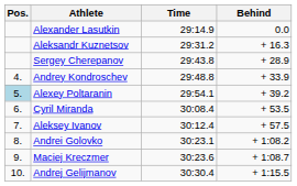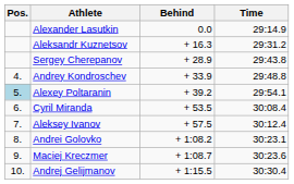 <table class="wikitable sortable" style="border:1px solid #AAAAAA;font-size:90%">
 <tr bgcolor="#E4E4E4">
 <th style="border-bottom:1px solid #AAAAAA" width=10>Pos.</th>
 <th style="border-bottom:1px solid #AAAAAA" width=150>Athlete</th>
+<th style="border-bottom:1px solid #AAAAAA" width=100>Behind</th>
 <th style="border-bottom:1px solid #AAAAAA" width=100>Time</th>
-<th style="border-bottom:1px solid #AAAAAA" width=100>Behind</th>
 </tr>
 <tr>
 <td align="center"></td>
 <td> <a href='#'>Alexander Lasutkin</a></td>
+<td align="right">0.0</td>
 <td align="right">29:14.9</td>
-<td align="right">0.0</td>
 </tr>
 <tr>
 <td align="center"></td>
 <td> <a href='#'>Aleksandr Kuznetsov</a></td>
+<td align="right">+ 16.3</td>
 <td align="right">29:31.2</td>
-<td align="right">+ 16.3</td>
 </tr>
 <tr>
 <td align="center"></td>
 <td> <a href='#'>Sergey Cherepanov</a></td>
+<td align="right">+ 28.9</td>
 <td align="right">29:43.8</td>
-<td align="right">+ 28.9</td>
 </tr>
 <tr>
 <td align="center">4.</td>
 <td> <a href='#'>Andrey Kondroschev</a></td>
+<td align="right">+ 33.9</td>
 <td align="right">29:48.8</td>
-<td align="right">+ 33.9</td>
 </tr>
 <tr>
 <td align="center" style="background: lightblue;">5.</td>
 <td> <a href='#'>Alexey Poltaranin</a></td>
+<td align="right">+ 39.2</td>
 <td align="right">29:54.1</td>
-<td align="right">+ 39.2</td>
 </tr>
 <tr>
 <td align="center">6.</td>
 <td> <a href='#'>Cyril Miranda</a></td>
+<td align="right">+ 53.5</td>
 <td align="right">30:08.4</td>
-<td align="right">+ 53.5</td>
 </tr>
 <tr>
 <td align="center">7.</td>
 <td> <a href='#'>Aleksey Ivanov</a></td>
+<td align="right">+ 57.5</td>
 <td align="right">30:12.4</td>
-<td align="right">+ 57.5</td>
 </tr>
 <tr>
 <td align="center">8.</td>
 <td> <a href='#'>Andrei Golovko</a></td>
+<td align="right">+ 1:08.2</td>
 <td align="right">30:23.1</td>
-<td align="right">+ 1:08.2</td>
 </tr>
 <tr>
 <td align="center">9.</td>
 <td> <a href='#'>Maciej Kreczmer</a></td>
+<td align="right">+ 1:08.7</td>
 <td align="right">30:23.6</td>
-<td align="right">+ 1:08.7</td>
 </tr>
 <tr>
 <td align="center">10.</td>
 <td> <a href='#'>Andrej Gelijmanov</a></td>
+<td align="right">+ 1:15.5</td>
 <td align="right">30:30.4</td>
-<td align="right">+ 1:15.5</td>
 </tr>
 </table>
